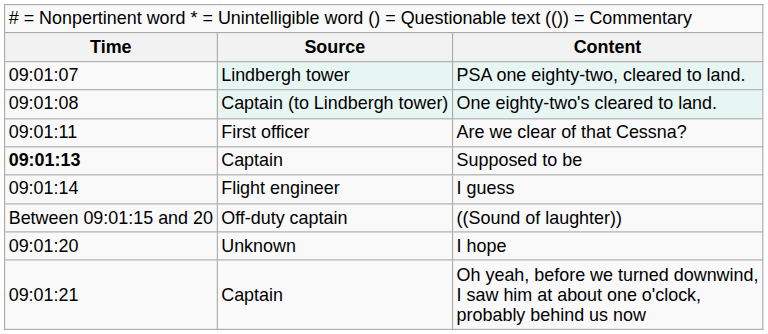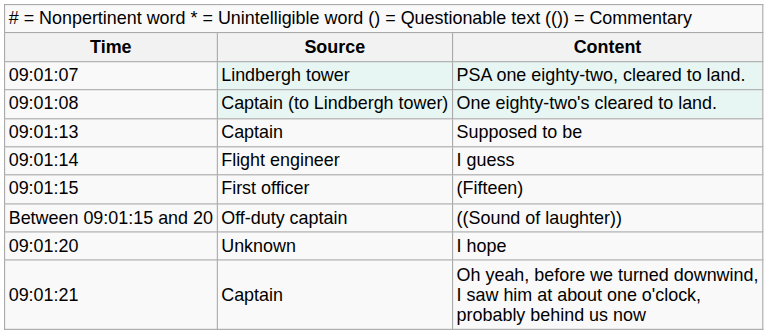 <table class="wikitable">
 <tr>
 <td colspan="3"># = Nonpertinent word * = Unintelligible word () = Questionable text (()) = Commentary</td>
 </tr>
 <tr>
 <th>Time</th>
 <th>Source</th>
 <th>Content</th>
 </tr>
 <tr>
 <td>09:01:07</td>
 <td style="background:#E8F6F3;">Lindbergh tower</td>
 <td style="background:#E8F6F3;">PSA one eighty-two, cleared to land.</td>
 </tr>
 <tr>
 <td>09:01:08</td>
 <td style="background:#E8F6F3;">Captain (to Lindbergh tower)</td>
 <td style="background:#E8F6F3;">One eighty-two's cleared to land.</td>
 </tr>
 <tr>
-<td>09:01:11</td>
-<td>First officer</td>
-<td>Are we clear of that Cessna?</td>
-</tr>
-<tr>
-<td><strong>09:01:13</strong></td>
+<td>09:01:13</td>
 <td>Captain</td>
 <td>Supposed to be</td>
 </tr>
 <tr>
 <td>09:01:14</td>
 <td>Flight engineer</td>
 <td>I guess</td>
+</tr>
+<tr>
+<td>09:01:15</td>
+<td>First officer</td>
+<td>(Fifteen)</td>
 </tr>
 <tr>
 <td>Between 09:01:15 and 20</td>
 <td>Off-duty captain</td>
 <td>((Sound of laughter))</td>
 </tr>
 <tr>
 <td>09:01:20</td>
 <td>Unknown</td>
 <td>I hope</td>
 </tr>
 <tr>
 <td>09:01:21</td>
 <td>Captain</td>
 <td>Oh yeah, before we turned downwind,<br> I saw him at about one o'clock,<br> probably behind us now</td>
 </tr>
 </table>
